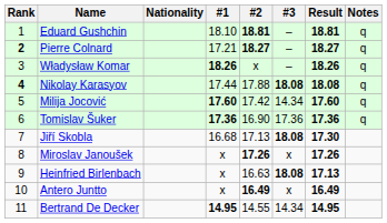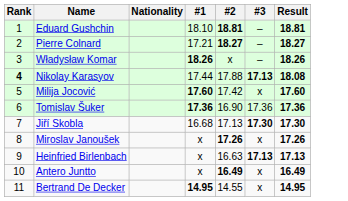 <table class="wikitable sortable" style="text-align:center">
 <tr>
 <th>Rank</th>
 <th>Name</th>
 <th>Nationality</th>
 <th>#1</th>
 <th>#2</th>
 <th>#3</th>
 <th>Result</th>
-<th>Notes</th>
 </tr>
 <tr bgcolor=ddffdd>
 <td>1</td>
 <td align="left"><a href='#'>Eduard Gushchin</a></td>
 <td align=left></td>
 <td>18.10</td>
 <td><strong>18.81</strong></td>
 <td>–</td>
 <td><strong>18.81</strong></td>
-<td>q</td>
 </tr>
 <tr bgcolor=ddffdd>
-<td><strong>2</strong></td>
+<td>2</td>
 <td align="left"><a href='#'>Pierre Colnard</a></td>
 <td align=left></td>
 <td>17.21</td>
 <td><strong>18.27</strong></td>
 <td>–</td>
 <td><strong>18.27</strong></td>
-<td>q</td>
 </tr>
 <tr bgcolor=ddffdd>
 <td>3</td>
 <td align="left"><a href='#'>Władysław Komar</a></td>
 <td align=left></td>
 <td><strong>18.26</strong></td>
 <td>x</td>
 <td>–</td>
 <td><strong>18.26</strong></td>
-<td>q</td>
 </tr>
 <tr bgcolor=ddffdd>
 <td><strong>4</strong></td>
 <td align="left"><a href='#'>Nikolay Karasyov</a></td>
 <td align=left></td>
 <td>17.44</td>
 <td>17.88</td>
+<td><strong>17.13</strong></td>
 <td><strong>18.08</strong></td>
-<td><strong>18.08</strong></td>
-<td>q</td>
 </tr>
 <tr bgcolor=ddffdd>
 <td>5</td>
 <td align="left"><a href='#'>Milija Jocović</a></td>
 <td align=left></td>
 <td><strong>17.60</strong></td>
 <td>17.42</td>
-<td>14.34</td>
+<td>x</td>
 <td><strong>17.60</strong></td>
-<td>q</td>
 </tr>
 <tr bgcolor=ddffdd>
 <td>6</td>
 <td align="left"><a href='#'>Tomislav Šuker</a></td>
 <td align=left></td>
 <td><strong>17.36</strong></td>
 <td>16.90</td>
 <td>17.36</td>
 <td><strong>17.36</strong></td>
-<td>q</td>
 </tr>
 <tr>
 <td>7</td>
 <td align="left"><a href='#'>Jiří Skobla</a></td>
 <td align=left></td>
 <td>16.68</td>
 <td>17.13</td>
-<td><strong>18.08</strong></td>
 <td><strong>17.30</strong></td>
-<td></td>
+<td><strong>17.30</strong></td>
 </tr>
 <tr>
 <td>8</td>
 <td align="left"><a href='#'>Miroslav Janoušek</a></td>
 <td align=left></td>
 <td>x</td>
 <td><strong>17.26</strong></td>
 <td>x</td>
 <td><strong>17.26</strong></td>
-<td></td>
 </tr>
 <tr>
 <td>9</td>
 <td align="left"><a href='#'>Heinfried Birlenbach</a></td>
 <td align=left></td>
 <td>x</td>
 <td>16.63</td>
-<td><strong>18.08</strong></td>
 <td><strong>17.13</strong></td>
-<td></td>
+<td><strong>17.13</strong></td>
 </tr>
 <tr>
 <td>10</td>
 <td align="left"><a href='#'>Antero Juntto</a></td>
 <td align=left></td>
 <td>x</td>
 <td><strong>16.49</strong></td>
 <td>x</td>
 <td><strong>16.49</strong></td>
-<td></td>
 </tr>
 <tr>
 <td>11</td>
 <td align="left"><a href='#'>Bertrand De Decker</a></td>
 <td align=left></td>
 <td><strong>14.95</strong></td>
 <td>14.55</td>
-<td>14.34</td>
+<td>x</td>
 <td><strong>14.95</strong></td>
-<td></td>
 </tr>
 </table>
